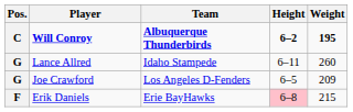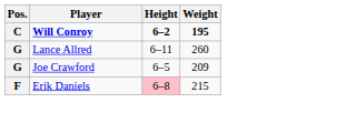 <table class="wikitable">
 <tr>
 <th>Pos.</th>
 <th width=150>Player</th>
-<th width=175>Team</th>
 <th>Height</th>
 <th>Weight</th>
 </tr>
 <tr>
 <th>C</th>
 <td><strong><a href='#'>Will Conroy</a></strong></td>
-<td><strong><a href='#'>Albuquerque Thunderbirds</a></strong></td>
 <td align=center><strong>6–2</strong></td>
 <td align=center><strong>195</strong></td>
 </tr>
 <tr>
 <th>G</th>
 <td><a href='#'>Lance Allred</a></td>
-<td><a href='#'>Idaho Stampede</a></td>
 <td align=center>6–11</td>
 <td align=center>260</td>
 </tr>
 <tr>
 <th>G</th>
 <td><a href='#'>Joe Crawford</a></td>
-<td><a href='#'>Los Angeles D-Fenders</a></td>
 <td align=center>6–5</td>
 <td align=center>209</td>
 </tr>
 <tr>
 <th>F</th>
 <td><a href='#'>Erik Daniels</a></td>
-<td><a href='#'>Erie BayHawks</a></td>
 <td align=center style="background: pink;">6–8</td>
 <td align=center>215</td>
 </tr>
 </table>
